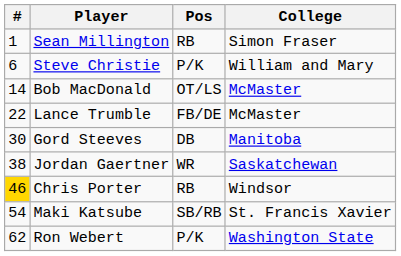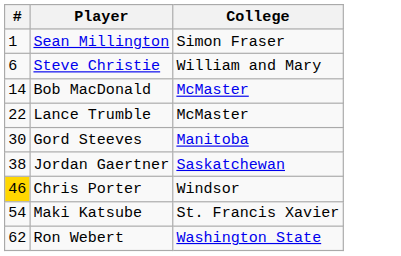 <table class="wikitable">
 <tr>
 <th>#</th>
 <th>Player</th>
-<th>Pos</th>
 <th>College</th>
 </tr>
 <tr>
 <td>1</td>
 <td><a href='#'>Sean Millington</a></td>
-<td>RB</td>
 <td>Simon Fraser</td>
 </tr>
 <tr>
 <td>6</td>
 <td><a href='#'>Steve Christie</a></td>
-<td>P/K</td>
 <td>William and Mary</td>
 </tr>
 <tr>
 <td>14</td>
 <td>Bob MacDonald</td>
-<td>OT/LS</td>
 <td><a href='#'>McMaster</a></td>
 </tr>
 <tr>
 <td>22</td>
 <td>Lance Trumble</td>
-<td>FB/DE</td>
 <td>McMaster</td>
 </tr>
 <tr>
 <td>30</td>
 <td>Gord Steeves</td>
-<td>DB</td>
 <td><a href='#'>Manitoba</a></td>
 </tr>
 <tr>
 <td>38</td>
 <td>Jordan Gaertner</td>
-<td>WR</td>
 <td><a href='#'>Saskatchewan</a></td>
 </tr>
 <tr>
 <td style="background: gold;">46</td>
 <td>Chris Porter</td>
-<td>RB</td>
 <td>Windsor</td>
 </tr>
 <tr>
 <td>54</td>
 <td>Maki Katsube</td>
-<td>SB/RB</td>
 <td>St. Francis Xavier</td>
 </tr>
 <tr>
 <td>62</td>
 <td>Ron Webert</td>
-<td>P/K</td>
 <td><a href='#'>Washington State</a></td>
 </tr>
 </table>
